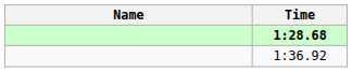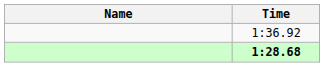 <table class="wikitable" style="text-align:center;">
 <tr>
 <th style="width:19em">Name</th>
 <th style="width:7em">Time</th>
 </tr>
+<tr>
+<td align=left></td>
+<td>1:36.92</td>
+</tr>
 <tr bgcolor=ccffcc>
 <td align=left><strong></strong></td>
 <td><strong>1:28.68</strong></td>
 </tr>
-<tr>
-<td align=left></td>
-<td>1:36.92</td>
-</tr>
 </table>
